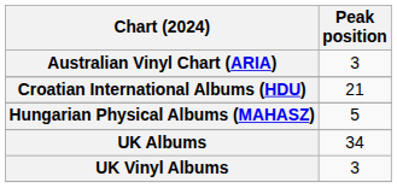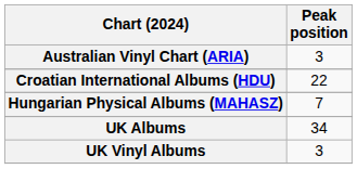 <table class="wikitable sortable plainrowheaders" style="text-align:center">
 <tr>
 <th scope="col">Chart (2024)</th>
 <th scope="col">Peak<br>position</th>
 </tr>
 <tr>
 <th scope="row">Australian Vinyl Chart (<a href='#'>ARIA</a>)</th>
 <td style="text-align:center;">3</td>
 </tr>
 <tr>
 </tr>
 <tr>
 </tr>
 <tr>
 <th scope="row">Croatian International Albums (<a href='#'>HDU</a>)</th>
-<td>21</td>
+<td>22</td>
 </tr>
 <tr>
 </tr>
 <tr>
 <th scope="row">Hungarian Physical Albums (<a href='#'>MAHASZ</a>)</th>
-<td>5</td>
+<td>7</td>
 </tr>
 <tr>
 </tr>
 <tr>
 </tr>
 <tr>
 <th scope="row">UK Albums</th>
 <td>34</td>
 </tr>
 <tr>
 <th scope="row">UK Vinyl Albums</th>
 <td>3</td>
 </tr>
 <tr>
 </tr>
 </table>
